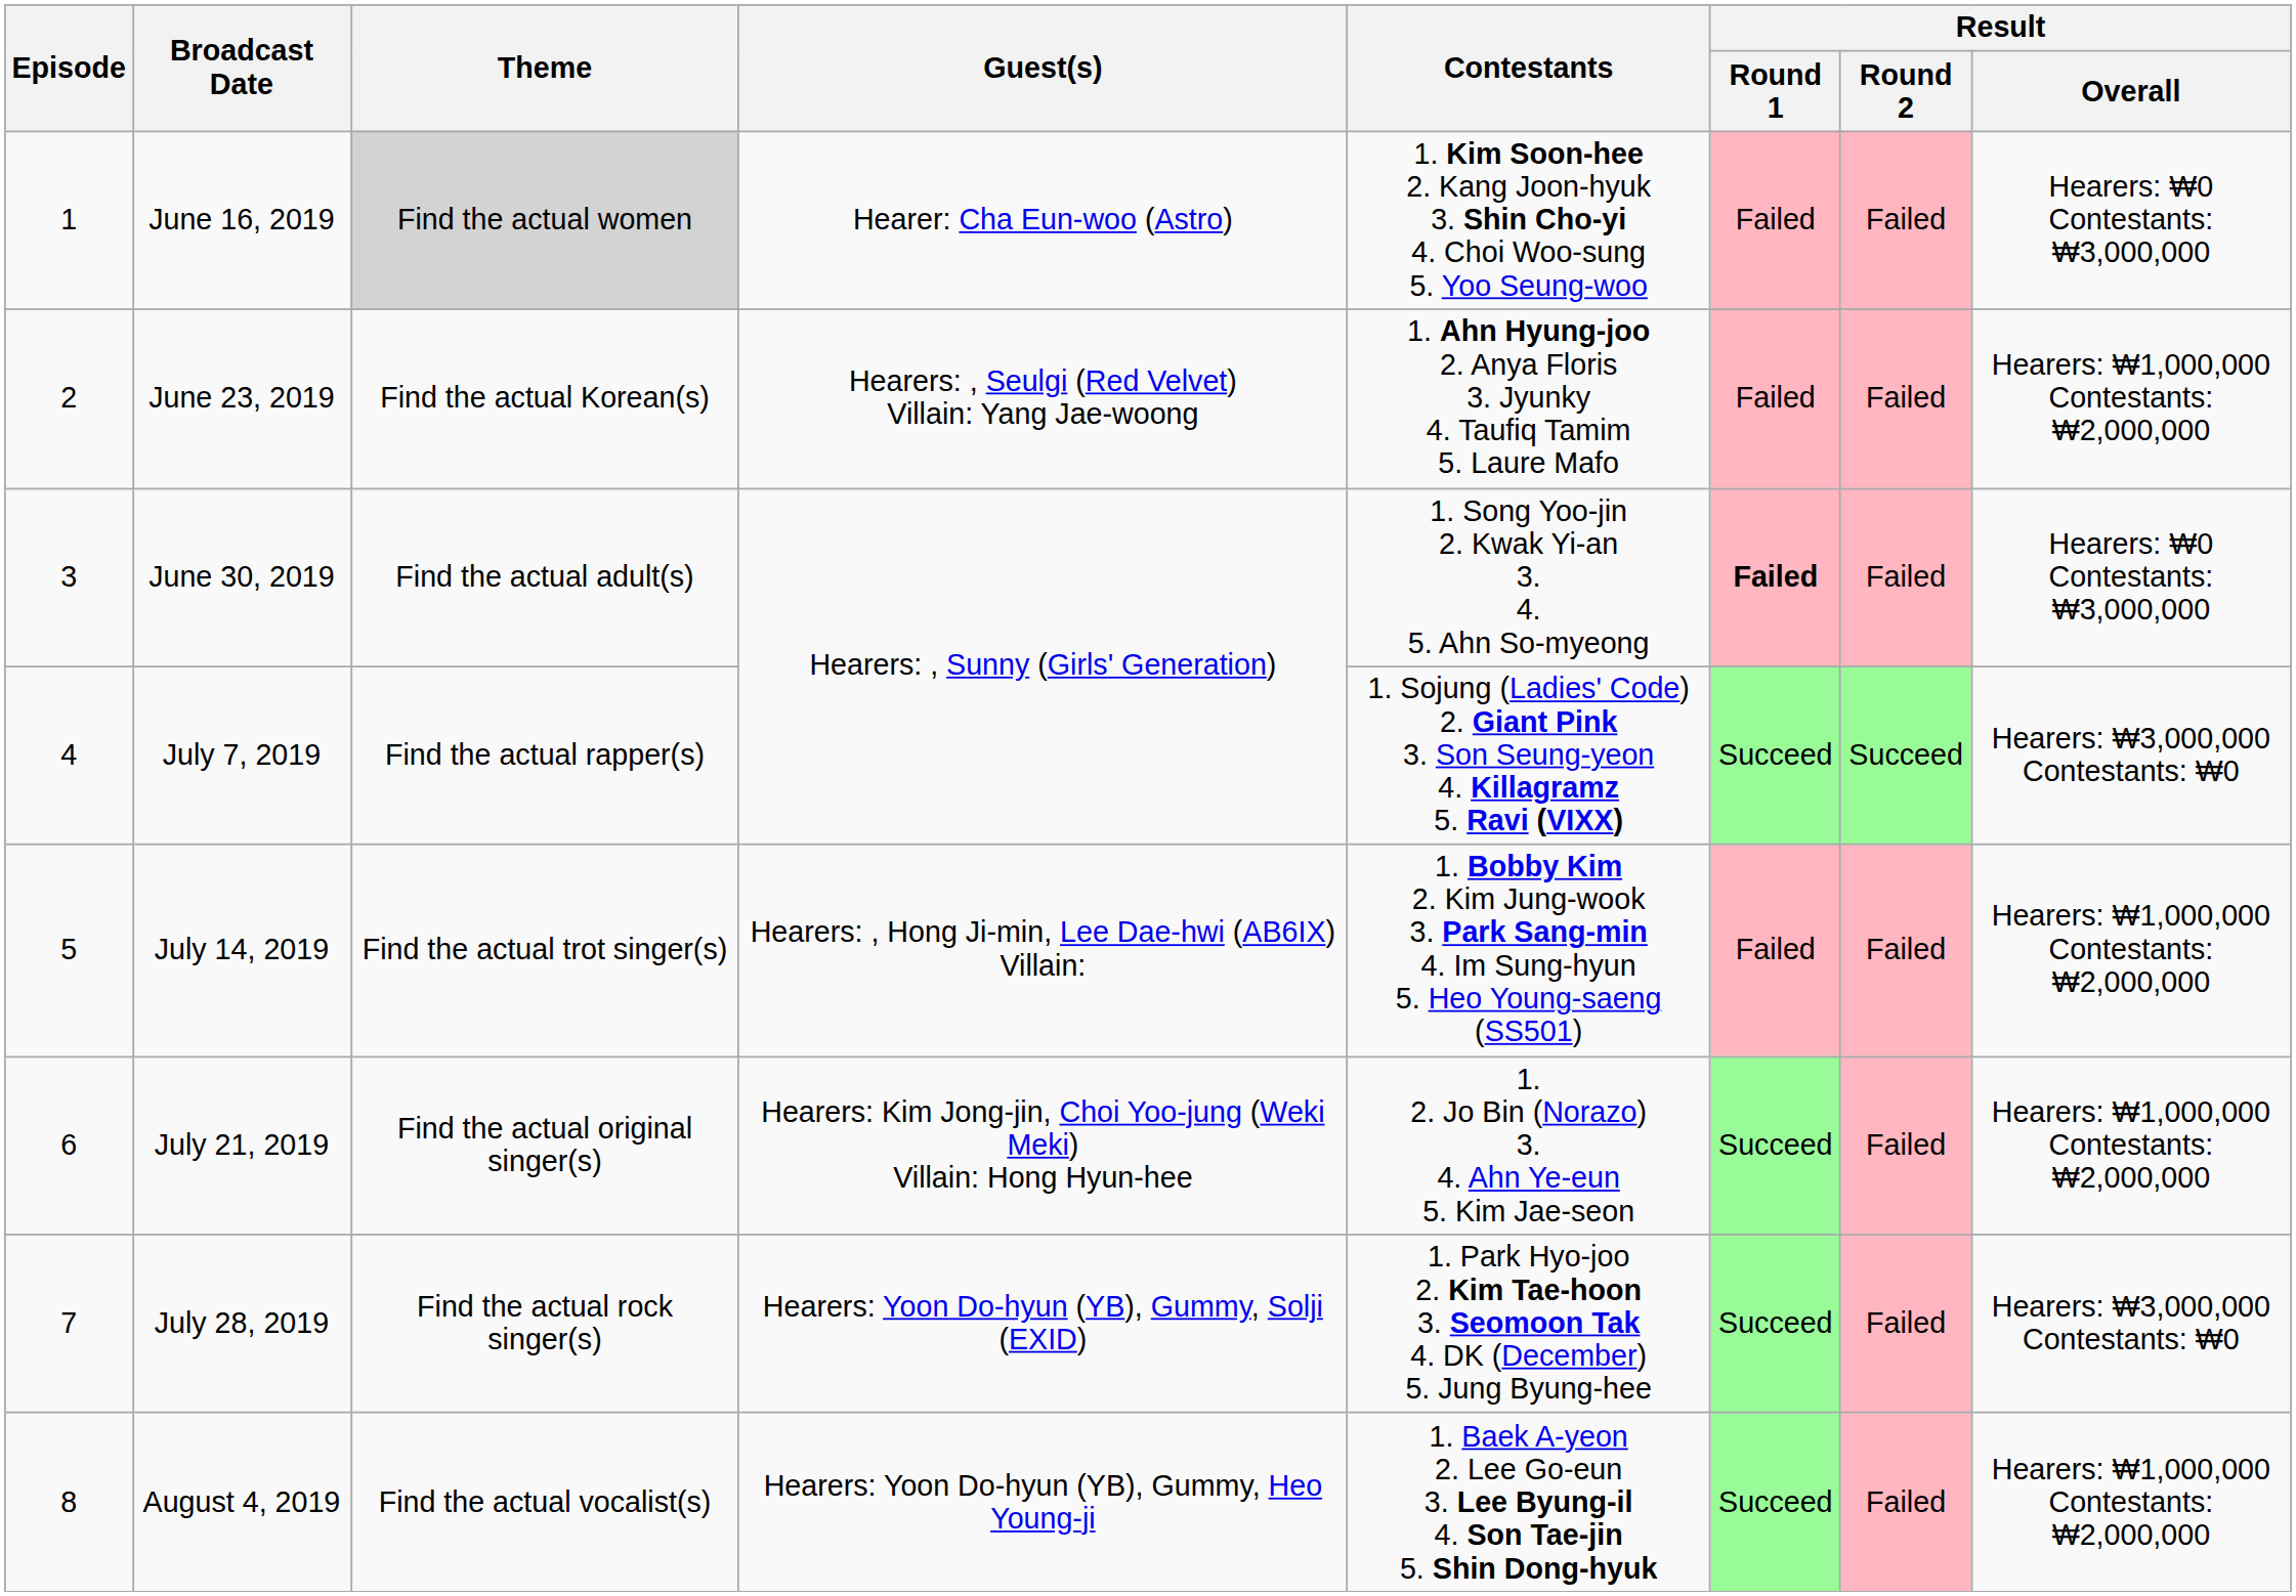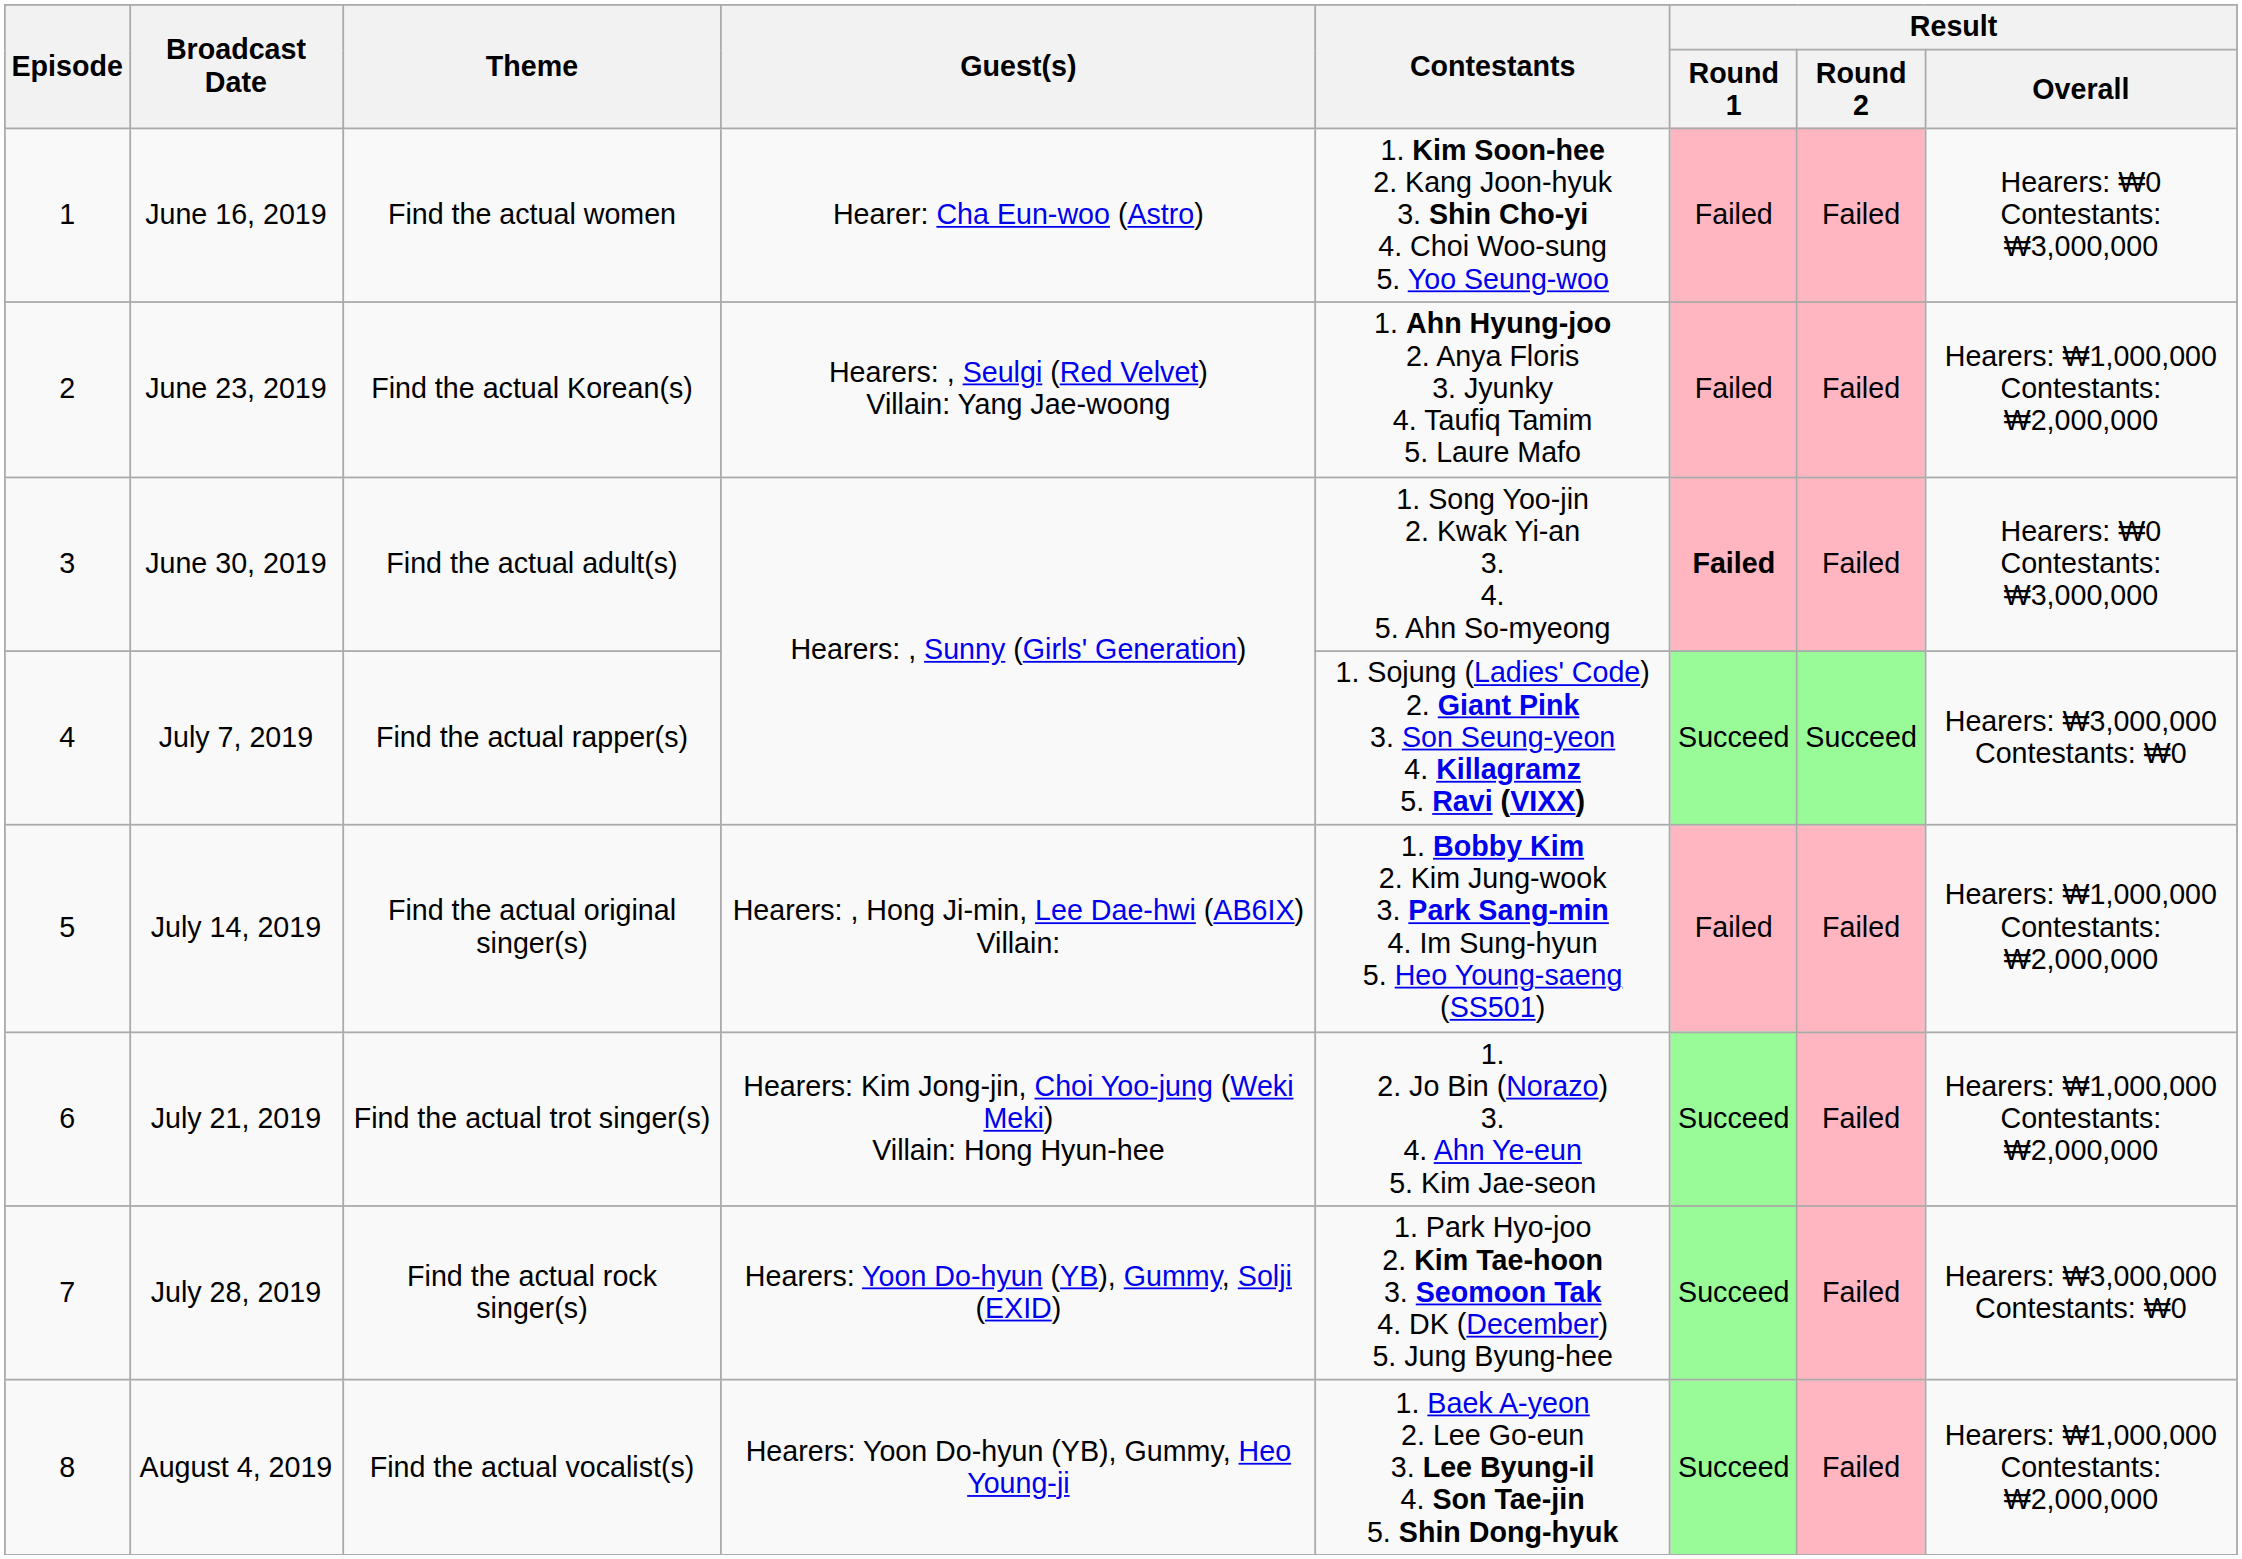 <table class="wikitable" style="text-align:center">
 <tr>
 <th rowspan=2>Episode</th>
 <th rowspan=2>Broadcast Date</th>
 <th rowspan=2>Theme</th>
 <th rowspan=2>Guest(s)</th>
 <th rowspan=2>Contestants</th>
 <th colspan=3>Result</th>
 </tr>
 <tr>
 <th>Round 1</th>
 <th>Round 2</th>
 <th>Overall</th>
 </tr>
 <tr>
 <td>1</td>
 <td>June 16, 2019</td>
-<td style="background: lightgrey;">Find the actual women</td>
+<td>Find the actual women</td>
 <td>Hearer: <a href='#'>Cha Eun-woo</a> (<a href='#'>Astro</a>)</td>
 <td>1. <strong>Kim Soon-hee</strong><br>2. Kang Joon-hyuk<br>3. <strong>Shin Cho-yi</strong><br>4. Choi Woo-sung<br>5. <a href='#'>Yoo Seung-woo</a></td>
 <td bgcolor="lightpink">Failed</td>
 <td bgcolor="lightpink">Failed</td>
 <td>Hearers: ₩0<br>Contestants: ₩3,000,000</td>
 </tr>
 <tr>
 <td>2</td>
 <td>June 23, 2019</td>
 <td>Find the actual Korean(s)</td>
 <td>Hearers: , <a href='#'>Seulgi</a> (<a href='#'>Red Velvet</a>)<br>Villain: Yang Jae-woong</td>
 <td>1. <strong>Ahn Hyung-joo</strong><br>2. Anya Floris<br>3. Jyunky<br>4. Taufiq Tamim<br>5. Laure Mafo</td>
 <td bgcolor="lightpink">Failed</td>
 <td bgcolor="lightpink">Failed</td>
 <td>Hearers: ₩1,000,000<br>Contestants: ₩2,000,000</td>
 </tr>
 <tr>
 <td>3</td>
 <td>June 30, 2019</td>
 <td>Find the actual adult(s)</td>
 <td rowspan="2">Hearers: , <a href='#'>Sunny</a> (<a href='#'>Girls' Generation</a>)</td>
 <td>1. Song Yoo-jin<br>2. Kwak Yi-an<br>3. <strong></strong><br>4. <strong></strong><br>5. Ahn So-myeong</td>
 <td bgcolor="lightpink"><strong>Failed</strong></td>
 <td bgcolor="lightpink">Failed</td>
 <td>Hearers: ₩0<br>Contestants: ₩3,000,000</td>
 </tr>
 <tr>
 <td>4</td>
 <td>July 7, 2019</td>
 <td>Find the actual rapper(s)</td>
 <td>1. Sojung (<a href='#'>Ladies' Code</a>)<br>2. <strong><a href='#'>Giant Pink</a></strong><br>3. <a href='#'>Son Seung-yeon</a><br>4. <strong><a href='#'>Killagramz</a></strong><br>5. <strong><a href='#'>Ravi</a> (<a href='#'>VIXX</a>)</strong></td>
 <td bgcolor="palegreen">Succeed</td>
 <td bgcolor="palegreen">Succeed</td>
 <td>Hearers: ₩3,000,000<br>Contestants: ₩0</td>
 </tr>
 <tr>
 <td>5</td>
 <td>July 14, 2019</td>
-<td>Find the actual trot singer(s)</td>
+<td>Find the actual original singer(s)</td>
 <td>Hearers: , Hong Ji-min, <a href='#'>Lee Dae-hwi</a> (<a href='#'>AB6IX</a>)<br>Villain: </td>
 <td>1. <strong><a href='#'>Bobby Kim</a></strong><br>2. Kim Jung-wook<br>3. <strong><a href='#'>Park Sang-min</a></strong><br>4. Im Sung-hyun<br>5. <a href='#'>Heo Young-saeng</a> (<a href='#'>SS501</a>)</td>
 <td bgcolor="lightpink">Failed</td>
 <td bgcolor="lightpink">Failed</td>
 <td>Hearers: ₩1,000,000<br>Contestants: ₩2,000,000</td>
 </tr>
 <tr>
 <td>6</td>
 <td>July 21, 2019</td>
-<td>Find the actual original singer(s)</td>
+<td>Find the actual trot singer(s)</td>
 <td>Hearers: Kim Jong-jin, <a href='#'>Choi Yoo-jung</a> (<a href='#'>Weki Meki</a>)<br>Villain: Hong Hyun-hee</td>
 <td>1. <strong></strong><br>2. Jo Bin (<a href='#'>Norazo</a>)<br>3. <strong></strong><br>4. <a href='#'>Ahn Ye-eun</a><br>5. Kim Jae-seon</td>
 <td bgcolor="palegreen">Succeed</td>
 <td bgcolor="lightpink">Failed</td>
 <td>Hearers: ₩1,000,000<br>Contestants: ₩2,000,000</td>
 </tr>
 <tr>
 <td>7</td>
 <td>July 28, 2019</td>
 <td>Find the actual rock singer(s)</td>
 <td>Hearers: <a href='#'>Yoon Do-hyun</a> (<a href='#'>YB</a>), <a href='#'>Gummy</a>, <a href='#'>Solji</a> (<a href='#'>EXID</a>)</td>
 <td>1. Park Hyo-joo<br>2. <strong>Kim Tae-hoon</strong><br>3. <strong><a href='#'>Seomoon Tak</a></strong><br>4. DK (<a href='#'>December</a>)<br>5. Jung Byung-hee</td>
 <td bgcolor="palegreen">Succeed</td>
 <td bgcolor="lightpink">Failed</td>
 <td>Hearers: ₩3,000,000<br>Contestants: ₩0</td>
 </tr>
 <tr>
 <td>8</td>
 <td>August 4, 2019</td>
 <td>Find the actual vocalist(s)</td>
 <td>Hearers: Yoon Do-hyun (YB), Gummy, <a href='#'>Heo Young-ji</a></td>
 <td>1. <a href='#'>Baek A-yeon</a><br>2. Lee Go-eun<br>3. <strong>Lee Byung-il</strong><br>4. <strong>Son Tae-jin</strong><br>5. <strong>Shin Dong-hyuk</strong></td>
 <td bgcolor="palegreen">Succeed</td>
 <td bgcolor="lightpink">Failed</td>
 <td>Hearers: ₩1,000,000<br>Contestants: ₩2,000,000</td>
 </tr>
 <tr>
 </tr>
 </table>
